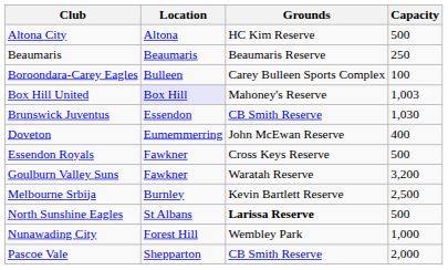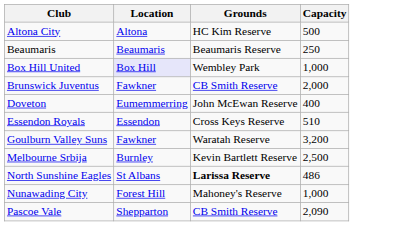 <table class="wikitable sortable">
 <tr>
 <th>Club</th>
 <th>Location</th>
 <th>Grounds</th>
 <th>Capacity</th>
 </tr>
 <tr>
 <td><a href='#'>Altona City</a></td>
 <td><a href='#'>Altona</a></td>
 <td>HC Kim Reserve</td>
 <td>500</td>
 </tr>
 <tr>
 <td>Beaumaris</td>
 <td><a href='#'>Beaumaris</a></td>
 <td>Beaumaris Reserve</td>
 <td>250</td>
 </tr>
 <tr>
-<td><a href='#'>Boroondara-Carey Eagles</a></td>
-<td><a href='#'>Bulleen</a></td>
-<td>Carey Bulleen Sports Complex</td>
-<td>100</td>
-</tr>
-<tr>
 <td><a href='#'>Box Hill United</a></td>
 <td style="background: lavender;"><a href='#'>Box Hill</a></td>
-<td>Mahoney's Reserve</td>
-<td>1,003</td>
+<td>Wembley Park</td>
+<td>1,000</td>
 </tr>
 <tr>
 <td><a href='#'>Brunswick Juventus</a></td>
-<td><a href='#'>Essendon</a></td>
+<td><a href='#'>Fawkner</a></td>
 <td><a href='#'>CB Smith Reserve</a></td>
-<td>1,030</td>
+<td>2,000</td>
 </tr>
 <tr>
 <td><a href='#'>Doveton</a></td>
 <td><a href='#'>Eumemmerring</a></td>
 <td>John McEwan Reserve</td>
 <td>400</td>
 </tr>
 <tr>
 <td><a href='#'>Essendon Royals</a></td>
-<td><a href='#'>Fawkner</a></td>
+<td><a href='#'>Essendon</a></td>
 <td>Cross Keys Reserve</td>
-<td>500</td>
+<td>510</td>
 </tr>
 <tr>
 <td><a href='#'>Goulburn Valley Suns</a></td>
 <td><a href='#'>Fawkner</a></td>
 <td>Waratah Reserve</td>
 <td>3,200</td>
 </tr>
 <tr>
 <td><a href='#'>Melbourne Srbija</a></td>
 <td><a href='#'>Burnley</a></td>
 <td>Kevin Bartlett Reserve</td>
 <td>2,500</td>
 </tr>
 <tr>
 <td><a href='#'>North Sunshine Eagles</a></td>
 <td><a href='#'>St Albans</a></td>
 <td><strong>Larissa Reserve</strong></td>
-<td>500</td>
+<td>486</td>
 </tr>
 <tr>
 <td><a href='#'>Nunawading City</a></td>
 <td><a href='#'>Forest Hill</a></td>
-<td>Wembley Park</td>
+<td>Mahoney's Reserve</td>
 <td>1,000</td>
 </tr>
 <tr>
 <td><a href='#'>Pascoe Vale</a></td>
 <td><a href='#'>Shepparton</a></td>
 <td><a href='#'>CB Smith Reserve</a></td>
-<td>2,000</td>
+<td>2,090</td>
 </tr>
 </table>
